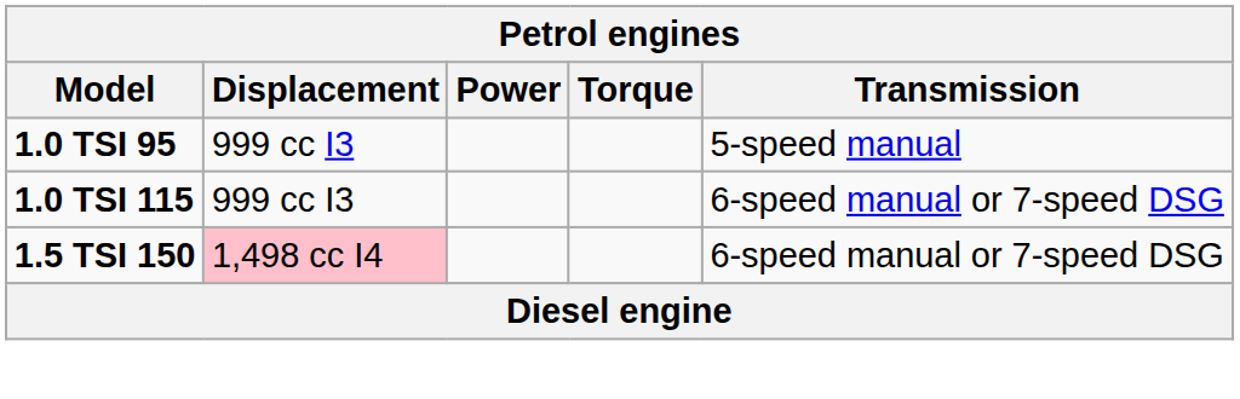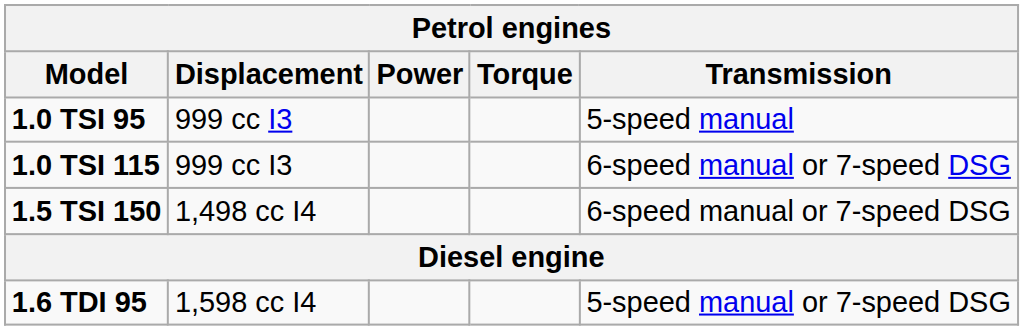 <table class="wikitable" style="text-align:left; font-size:90%;">
 <tr>
 <th colspan="5">Petrol engines</th>
 </tr>
 <tr>
 <th>Model</th>
 <th>Displacement</th>
 <th>Power</th>
 <th>Torque</th>
 <th>Transmission</th>
 </tr>
 <tr>
 <td><strong>1.0 TSI 95</strong></td>
 <td>999 cc <a href='#'>I3</a></td>
 <td></td>
 <td></td>
 <td>5-speed <a href='#'>manual</a></td>
 </tr>
 <tr>
 <td><strong>1.0 TSI 115</strong></td>
 <td>999 cc I3</td>
 <td></td>
 <td></td>
 <td>6-speed <a href='#'>manual</a> or 7-speed <a href='#'>DSG</a></td>
 </tr>
 <tr>
 <td><strong>1.5 TSI 150</strong></td>
-<td style="background: pink;">1,498 cc I4</td>
+<td>1,498 cc I4</td>
 <td></td>
 <td></td>
 <td>6-speed manual or 7-speed DSG</td>
 </tr>
 <tr>
 <th colspan="5">Diesel engine</th>
 </tr>
+<tr>
+<td><strong>1.6 TDI 95</strong></td>
+<td>1,598 cc I4</td>
+<td></td>
+<td></td>
+<td>5-speed <a href='#'>manual</a> or 7-speed DSG</td>
+</tr>
 </table>
